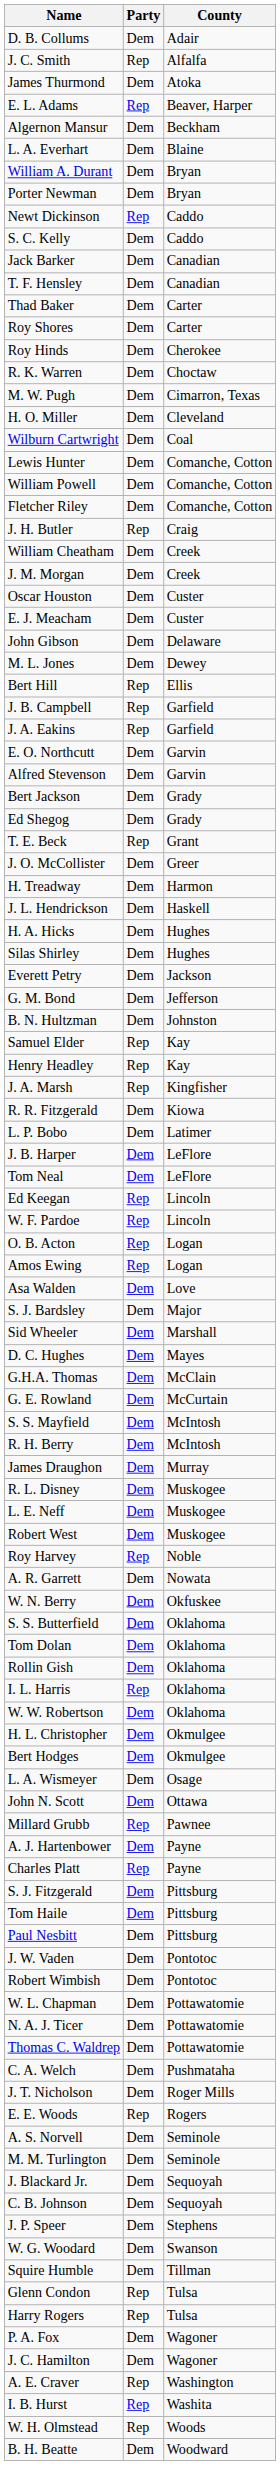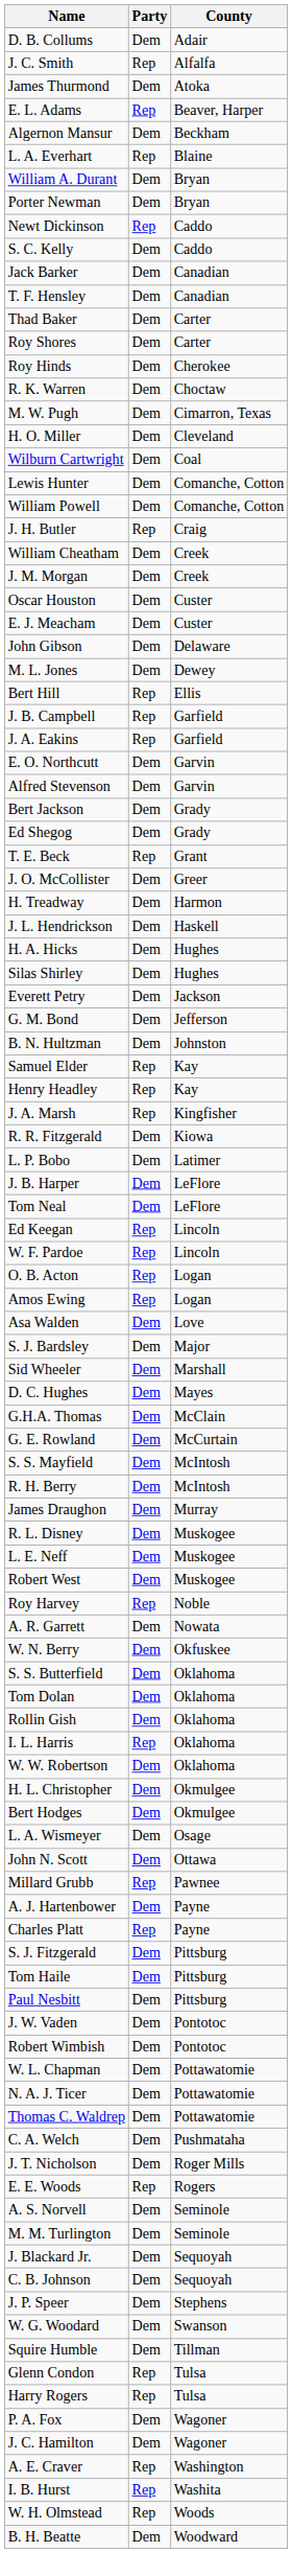 <table class="wikitable sortable">
 <tr>
 <th>Name</th>
 <th>Party</th>
 <th>County</th>
 </tr>
 <tr>
 <td>D. B. Collums</td>
 <td>Dem</td>
 <td>Adair</td>
 </tr>
 <tr>
 <td>J. C. Smith</td>
 <td>Rep</td>
 <td>Alfalfa</td>
 </tr>
 <tr>
 <td>James Thurmond</td>
 <td>Dem</td>
 <td>Atoka</td>
 </tr>
 <tr>
 <td>E. L. Adams</td>
 <td><a href='#'>Rep</a></td>
 <td>Beaver, Harper</td>
 </tr>
 <tr>
 <td>Algernon Mansur</td>
 <td>Dem</td>
 <td>Beckham</td>
 </tr>
 <tr>
 <td>L. A. Everhart</td>
-<td>Dem</td>
+<td>Rep</td>
 <td>Blaine</td>
 </tr>
 <tr>
 <td><a href='#'>William A. Durant</a></td>
 <td>Dem</td>
 <td>Bryan</td>
 </tr>
 <tr>
 <td>Porter Newman</td>
 <td>Dem</td>
 <td>Bryan</td>
 </tr>
 <tr>
 <td>Newt Dickinson</td>
 <td><a href='#'>Rep</a></td>
 <td>Caddo</td>
 </tr>
 <tr>
 <td>S. C. Kelly</td>
 <td>Dem</td>
 <td>Caddo</td>
 </tr>
 <tr>
 <td>Jack Barker</td>
 <td>Dem</td>
 <td>Canadian</td>
 </tr>
 <tr>
 <td>T. F. Hensley</td>
 <td>Dem</td>
 <td>Canadian</td>
 </tr>
 <tr>
 <td>Thad Baker</td>
 <td>Dem</td>
 <td>Carter</td>
 </tr>
 <tr>
 <td>Roy Shores</td>
 <td>Dem</td>
 <td>Carter</td>
 </tr>
 <tr>
 <td>Roy Hinds</td>
 <td>Dem</td>
 <td>Cherokee</td>
 </tr>
 <tr>
 <td>R. K. Warren</td>
 <td>Dem</td>
 <td>Choctaw</td>
 </tr>
 <tr>
 <td>M. W. Pugh</td>
 <td>Dem</td>
 <td>Cimarron, Texas</td>
 </tr>
 <tr>
 <td>H. O. Miller</td>
 <td>Dem</td>
 <td>Cleveland</td>
 </tr>
 <tr>
 <td><a href='#'>Wilburn Cartwright</a></td>
 <td>Dem</td>
 <td>Coal</td>
 </tr>
 <tr>
 <td>Lewis Hunter</td>
 <td>Dem</td>
 <td>Comanche, Cotton</td>
 </tr>
 <tr>
 <td>William Powell</td>
-<td>Dem</td>
-<td>Comanche, Cotton</td>
-</tr>
-<tr>
-<td>Fletcher Riley</td>
 <td>Dem</td>
 <td>Comanche, Cotton</td>
 </tr>
 <tr>
 <td>J. H. Butler</td>
 <td>Rep</td>
 <td>Craig</td>
 </tr>
 <tr>
 <td>William Cheatham</td>
 <td>Dem</td>
 <td>Creek</td>
 </tr>
 <tr>
 <td>J. M. Morgan</td>
 <td>Dem</td>
 <td>Creek</td>
 </tr>
 <tr>
 <td>Oscar Houston</td>
 <td>Dem</td>
 <td>Custer</td>
 </tr>
 <tr>
 <td>E. J. Meacham</td>
 <td>Dem</td>
 <td>Custer</td>
 </tr>
 <tr>
 <td>John Gibson</td>
 <td>Dem</td>
 <td>Delaware</td>
 </tr>
 <tr>
 <td>M. L. Jones</td>
 <td>Dem</td>
 <td>Dewey</td>
 </tr>
 <tr>
 <td>Bert Hill</td>
 <td>Rep</td>
 <td>Ellis</td>
 </tr>
 <tr>
 <td>J. B. Campbell</td>
 <td>Rep</td>
 <td>Garfield</td>
 </tr>
 <tr>
 <td>J. A. Eakins</td>
 <td>Rep</td>
 <td>Garfield</td>
 </tr>
 <tr>
 <td>E. O. Northcutt</td>
 <td>Dem</td>
 <td>Garvin</td>
 </tr>
 <tr>
 <td>Alfred Stevenson</td>
 <td>Dem</td>
 <td>Garvin</td>
 </tr>
 <tr>
 <td>Bert Jackson</td>
 <td>Dem</td>
 <td>Grady</td>
 </tr>
 <tr>
 <td>Ed Shegog</td>
 <td>Dem</td>
 <td>Grady</td>
 </tr>
 <tr>
 <td>T. E. Beck</td>
 <td>Rep</td>
 <td>Grant</td>
 </tr>
 <tr>
 <td>J. O. McCollister</td>
 <td>Dem</td>
 <td>Greer</td>
 </tr>
 <tr>
 <td>H. Treadway</td>
 <td>Dem</td>
 <td>Harmon</td>
 </tr>
 <tr>
 <td>J. L. Hendrickson</td>
 <td>Dem</td>
 <td>Haskell</td>
 </tr>
 <tr>
 <td>H. A. Hicks</td>
 <td>Dem</td>
 <td>Hughes</td>
 </tr>
 <tr>
 <td>Silas Shirley</td>
 <td>Dem</td>
 <td>Hughes</td>
 </tr>
 <tr>
 <td>Everett Petry</td>
 <td>Dem</td>
 <td>Jackson</td>
 </tr>
 <tr>
 <td>G. M. Bond</td>
 <td>Dem</td>
 <td>Jefferson</td>
 </tr>
 <tr>
 <td>B. N. Hultzman</td>
 <td>Dem</td>
 <td>Johnston</td>
 </tr>
 <tr>
 <td>Samuel Elder</td>
 <td>Rep</td>
 <td>Kay</td>
 </tr>
 <tr>
 <td>Henry Headley</td>
 <td>Rep</td>
 <td>Kay</td>
 </tr>
 <tr>
 <td>J. A. Marsh</td>
 <td>Rep</td>
 <td>Kingfisher</td>
 </tr>
 <tr>
 <td>R. R. Fitzgerald</td>
 <td>Dem</td>
 <td>Kiowa</td>
 </tr>
 <tr>
 <td>L. P. Bobo</td>
 <td>Dem</td>
 <td>Latimer</td>
 </tr>
 <tr>
 <td>J. B. Harper</td>
 <td><a href='#'>Dem</a></td>
 <td>LeFlore</td>
 </tr>
 <tr>
 <td>Tom Neal</td>
 <td><a href='#'>Dem</a></td>
 <td>LeFlore</td>
 </tr>
 <tr>
 <td>Ed Keegan</td>
 <td><a href='#'>Rep</a></td>
 <td>Lincoln</td>
 </tr>
 <tr>
 <td>W. F. Pardoe</td>
 <td><a href='#'>Rep</a></td>
 <td>Lincoln</td>
 </tr>
 <tr>
 <td>O. B. Acton</td>
 <td><a href='#'>Rep</a></td>
 <td>Logan</td>
 </tr>
 <tr>
 <td>Amos Ewing</td>
 <td><a href='#'>Rep</a></td>
 <td>Logan</td>
 </tr>
 <tr>
 <td>Asa Walden</td>
 <td><a href='#'>Dem</a></td>
 <td>Love</td>
 </tr>
 <tr>
 <td>S. J. Bardsley</td>
 <td>Dem</td>
 <td>Major</td>
 </tr>
 <tr>
 <td>Sid Wheeler</td>
 <td><a href='#'>Dem</a></td>
 <td>Marshall</td>
 </tr>
 <tr>
 <td>D. C. Hughes</td>
 <td><a href='#'>Dem</a></td>
 <td>Mayes</td>
 </tr>
 <tr>
 <td>G.H.A. Thomas</td>
 <td><a href='#'>Dem</a></td>
 <td>McClain</td>
 </tr>
 <tr>
 <td>G. E. Rowland</td>
 <td><a href='#'>Dem</a></td>
 <td>McCurtain</td>
 </tr>
 <tr>
 <td>S. S. Mayfield</td>
 <td><a href='#'>Dem</a></td>
 <td>McIntosh</td>
 </tr>
 <tr>
 <td>R. H. Berry</td>
 <td><a href='#'>Dem</a></td>
 <td>McIntosh</td>
 </tr>
 <tr>
 <td>James Draughon</td>
 <td><a href='#'>Dem</a></td>
 <td>Murray</td>
 </tr>
 <tr>
 <td>R. L. Disney</td>
 <td><a href='#'>Dem</a></td>
 <td>Muskogee</td>
 </tr>
 <tr>
 <td>L. E. Neff</td>
 <td><a href='#'>Dem</a></td>
 <td>Muskogee</td>
 </tr>
 <tr>
 <td>Robert West</td>
 <td><a href='#'>Dem</a></td>
 <td>Muskogee</td>
 </tr>
 <tr>
 <td>Roy Harvey</td>
 <td><a href='#'>Rep</a></td>
 <td>Noble</td>
 </tr>
 <tr>
 <td>A. R. Garrett</td>
 <td>Dem</td>
 <td>Nowata</td>
 </tr>
 <tr>
 <td>W. N. Berry</td>
 <td><a href='#'>Dem</a></td>
 <td>Okfuskee</td>
 </tr>
 <tr>
 <td>S. S. Butterfield</td>
 <td><a href='#'>Dem</a></td>
 <td>Oklahoma</td>
 </tr>
 <tr>
 <td>Tom Dolan</td>
 <td><a href='#'>Dem</a></td>
 <td>Oklahoma</td>
 </tr>
 <tr>
 <td>Rollin Gish</td>
 <td><a href='#'>Dem</a></td>
 <td>Oklahoma</td>
 </tr>
 <tr>
 <td>I. L. Harris</td>
 <td><a href='#'>Rep</a></td>
 <td>Oklahoma</td>
 </tr>
 <tr>
 <td>W. W. Robertson</td>
 <td><a href='#'>Dem</a></td>
 <td>Oklahoma</td>
 </tr>
 <tr>
 <td>H. L. Christopher</td>
 <td><a href='#'>Dem</a></td>
 <td>Okmulgee</td>
 </tr>
 <tr>
 <td>Bert Hodges</td>
 <td><a href='#'>Dem</a></td>
 <td>Okmulgee</td>
 </tr>
 <tr>
 <td>L. A. Wismeyer</td>
 <td>Dem</td>
 <td>Osage</td>
 </tr>
 <tr>
 <td>John N. Scott</td>
 <td><a href='#'>Dem</a></td>
 <td>Ottawa</td>
 </tr>
 <tr>
 <td>Millard Grubb</td>
 <td><a href='#'>Rep</a></td>
 <td>Pawnee</td>
 </tr>
 <tr>
 <td>A. J. Hartenbower</td>
 <td><a href='#'>Dem</a></td>
 <td>Payne</td>
 </tr>
 <tr>
 <td>Charles Platt</td>
 <td><a href='#'>Rep</a></td>
 <td>Payne</td>
 </tr>
 <tr>
 <td>S. J. Fitzgerald</td>
 <td><a href='#'>Dem</a></td>
 <td>Pittsburg</td>
 </tr>
 <tr>
 <td>Tom Haile</td>
 <td><a href='#'>Dem</a></td>
 <td>Pittsburg</td>
 </tr>
 <tr>
 <td><a href='#'>Paul Nesbitt</a></td>
 <td>Dem</td>
 <td>Pittsburg</td>
 </tr>
 <tr>
 <td>J. W. Vaden</td>
 <td>Dem</td>
 <td>Pontotoc</td>
 </tr>
 <tr>
 <td>Robert Wimbish</td>
 <td>Dem</td>
 <td>Pontotoc</td>
 </tr>
 <tr>
 <td>W. L. Chapman</td>
 <td>Dem</td>
 <td>Pottawatomie</td>
 </tr>
 <tr>
 <td>N. A. J. Ticer</td>
 <td>Dem</td>
 <td>Pottawatomie</td>
 </tr>
 <tr>
 <td><a href='#'>Thomas C. Waldrep</a></td>
 <td>Dem</td>
 <td>Pottawatomie</td>
 </tr>
 <tr>
 <td>C. A. Welch</td>
 <td>Dem</td>
 <td>Pushmataha</td>
 </tr>
 <tr>
 <td>J. T. Nicholson</td>
 <td>Dem</td>
 <td>Roger Mills</td>
 </tr>
 <tr>
 <td>E. E. Woods</td>
 <td>Rep</td>
 <td>Rogers</td>
 </tr>
 <tr>
 <td>A. S. Norvell</td>
 <td>Dem</td>
 <td>Seminole</td>
 </tr>
 <tr>
 <td>M. M. Turlington</td>
 <td>Dem</td>
 <td>Seminole</td>
 </tr>
 <tr>
 <td>J. Blackard Jr.</td>
 <td>Dem</td>
 <td>Sequoyah</td>
 </tr>
 <tr>
 <td>C. B. Johnson</td>
 <td>Dem</td>
 <td>Sequoyah</td>
 </tr>
 <tr>
 <td>J. P. Speer</td>
 <td>Dem</td>
 <td>Stephens</td>
 </tr>
 <tr>
 <td>W. G. Woodard</td>
 <td>Dem</td>
 <td>Swanson</td>
 </tr>
 <tr>
 <td>Squire Humble</td>
 <td>Dem</td>
 <td>Tillman</td>
 </tr>
 <tr>
 <td>Glenn Condon</td>
 <td>Rep</td>
 <td>Tulsa</td>
 </tr>
 <tr>
 <td>Harry Rogers</td>
 <td>Rep</td>
 <td>Tulsa</td>
 </tr>
 <tr>
 <td>P. A. Fox</td>
 <td>Dem</td>
 <td>Wagoner</td>
 </tr>
 <tr>
 <td>J. C. Hamilton</td>
 <td>Dem</td>
 <td>Wagoner</td>
 </tr>
 <tr>
 <td>A. E. Craver</td>
 <td>Rep</td>
 <td>Washington</td>
 </tr>
 <tr>
 <td>I. B. Hurst</td>
 <td><a href='#'>Rep</a></td>
 <td>Washita</td>
 </tr>
 <tr>
 <td>W. H. Olmstead</td>
 <td>Rep</td>
 <td>Woods</td>
 </tr>
 <tr>
 <td>B. H. Beatte</td>
 <td>Dem</td>
 <td>Woodward</td>
 </tr>
 </table>
